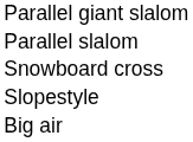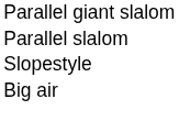 <table>
 <tr>
 <td>Parallel giant slalom</td>
 <td></td>
 <td></td>
 <td></td>
 </tr>
 <tr>
 <td>Parallel slalom</td>
-<td></td>
-<td></td>
-<td></td>
-</tr>
-<tr>
-<td>Snowboard cross</td>
 <td></td>
 <td></td>
 <td></td>
 </tr>
 <tr>
 <td>Slopestyle</td>
 <td></td>
 <td></td>
 <td></td>
 </tr>
 <tr>
 <td>Big air</td>
 <td></td>
 <td></td>
 <td></td>
 </tr>
 </table>
